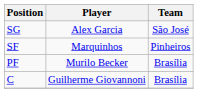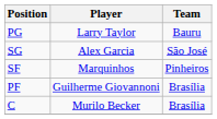 <table class="wikitable">
 <tr>
 <th>Position</th>
 <th>Player</th>
 <th>Team</th>
+</tr>
+<tr>
+<td><a href='#'>PG</a></td>
+<td align=center><a href='#'>Larry Taylor</a></td>
+<td align=center><a href='#'>Bauru</a></td>
 </tr>
 <tr>
 <td><a href='#'>SG</a></td>
 <td align=center><a href='#'>Alex Garcia</a></td>
 <td align=center><a href='#'>São José</a></td>
 </tr>
 <tr>
 <td><a href='#'>SF</a></td>
 <td align=center><a href='#'>Marquinhos</a></td>
 <td align=center><a href='#'>Pinheiros</a></td>
 </tr>
 <tr>
 <td><a href='#'>PF</a></td>
-<td align=center><a href='#'>Murilo Becker</a></td>
+<td align=center><a href='#'>Guilherme Giovannoni</a></td>
 <td align=center><a href='#'>Brasília</a></td>
 </tr>
 <tr>
 <td><a href='#'>C</a></td>
-<td align=center><a href='#'>Guilherme Giovannoni</a></td>
+<td align=center><a href='#'>Murilo Becker</a></td>
 <td align=center><a href='#'>Brasília</a></td>
 </tr>
 <tr>
 </tr>
 </table>
